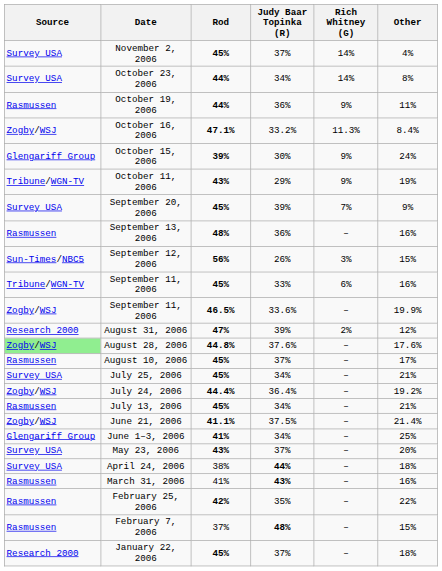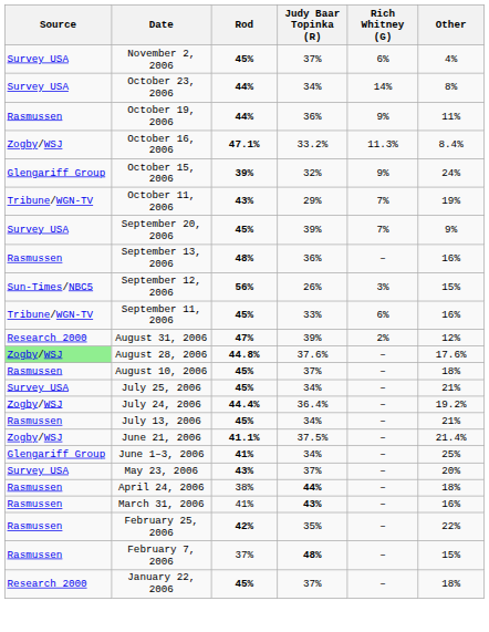 <table class="wikitable" style="text-align:center">
 <tr>
 <th style="width:150px;">Source</th>
 <th style="width:150px;">Date</th>
 <th style="width:100px;">Rod<br></th>
 <th style="width:100px;">Judy Baar<br>Topinka (R)</th>
 <th style="width:100px;">Rich<br>Whitney (G)</th>
 <th style="width:100px;">Other</th>
 </tr>
 <tr>
 <td align=left><a href='#'>Survey USA</a></td>
 <td>November 2, 2006</td>
 <td><strong>45%</strong></td>
 <td>37%</td>
-<td>14%</td>
+<td>6%</td>
 <td>4%</td>
 </tr>
 <tr>
 <td align=left><a href='#'>Survey USA</a></td>
 <td>October 23, 2006</td>
 <td><strong>44%</strong></td>
 <td>34%</td>
 <td>14%</td>
 <td>8%</td>
 </tr>
 <tr>
 <td align=left><a href='#'>Rasmussen</a></td>
 <td>October 19, 2006</td>
 <td><strong>44%</strong></td>
 <td>36%</td>
 <td>9%</td>
 <td>11%</td>
 </tr>
 <tr>
 <td align=left><a href='#'>Zogby</a>/<a href='#'>WSJ</a></td>
 <td>October 16, 2006</td>
 <td><strong>47.1%</strong></td>
 <td>33.2%</td>
 <td>11.3%</td>
 <td>8.4%</td>
 </tr>
 <tr>
 <td align=left><a href='#'>Glengariff Group</a></td>
 <td>October 15, 2006</td>
 <td><strong>39%</strong></td>
-<td>30%</td>
+<td>32%</td>
 <td>9%</td>
 <td>24%</td>
 </tr>
 <tr>
 <td align=left><a href='#'>Tribune</a>/<a href='#'>WGN-TV</a></td>
 <td>October 11, 2006</td>
 <td><strong>43%</strong></td>
 <td>29%</td>
-<td>9%</td>
+<td>7%</td>
 <td>19%</td>
 </tr>
 <tr>
 <td align=left><a href='#'>Survey USA</a></td>
 <td>September 20, 2006</td>
 <td><strong>45%</strong></td>
 <td>39%</td>
 <td>7%</td>
 <td>9%</td>
 </tr>
 <tr>
 <td align=left><a href='#'>Rasmussen</a></td>
 <td>September 13, 2006</td>
 <td><strong>48%</strong></td>
 <td>36%</td>
 <td>–</td>
 <td>16%</td>
 </tr>
 <tr>
 <td align=left><a href='#'>Sun-Times</a>/<a href='#'>NBC5</a></td>
 <td>September 12, 2006</td>
 <td><strong>56%</strong></td>
 <td>26%</td>
 <td>3%</td>
 <td>15%</td>
 </tr>
 <tr>
 <td align=left><a href='#'>Tribune</a>/<a href='#'>WGN-TV</a></td>
 <td>September 11, 2006</td>
 <td><strong>45%</strong></td>
 <td>33%</td>
 <td>6%</td>
 <td>16%</td>
 </tr>
 <tr>
-<td align=left><a href='#'>Zogby</a>/<a href='#'>WSJ</a></td>
-<td>September 11, 2006</td>
-<td><strong>46.5%</strong></td>
-<td>33.6%</td>
-<td>–</td>
-<td>19.9%</td>
-</tr>
-<tr>
 <td align=left><a href='#'>Research 2000</a></td>
 <td>August 31, 2006</td>
 <td><strong>47%</strong></td>
 <td>39%</td>
 <td>2%</td>
 <td>12%</td>
 </tr>
 <tr>
 <td align=left style="background: lightgreen;"><a href='#'>Zogby</a>/<a href='#'>WSJ</a></td>
 <td>August 28, 2006</td>
 <td><strong>44.8%</strong></td>
 <td>37.6%</td>
 <td>–</td>
 <td>17.6%</td>
 </tr>
 <tr>
 <td align=left><a href='#'>Rasmussen</a></td>
 <td>August 10, 2006</td>
 <td><strong>45%</strong></td>
 <td>37%</td>
 <td>–</td>
-<td>17%</td>
+<td>18%</td>
 </tr>
 <tr>
 <td align=left><a href='#'>Survey USA</a></td>
 <td>July 25, 2006</td>
 <td><strong>45%</strong></td>
 <td>34%</td>
 <td>–</td>
 <td>21%</td>
 </tr>
 <tr>
 <td align=left><a href='#'>Zogby</a>/<a href='#'>WSJ</a></td>
 <td>July 24, 2006</td>
 <td><strong>44.4%</strong></td>
 <td>36.4%</td>
 <td>–</td>
 <td>19.2%</td>
 </tr>
 <tr>
 <td align=left><a href='#'>Rasmussen</a></td>
 <td>July 13, 2006</td>
 <td><strong>45%</strong></td>
 <td>34%</td>
 <td>–</td>
 <td>21%</td>
 </tr>
 <tr>
 <td align=left><a href='#'>Zogby</a>/<a href='#'>WSJ</a></td>
 <td>June 21, 2006</td>
 <td><strong>41.1%</strong></td>
 <td>37.5%</td>
 <td>–</td>
 <td>21.4%</td>
 </tr>
 <tr>
 <td align=left><a href='#'>Glengariff Group</a></td>
 <td>June 1–3, 2006</td>
 <td><strong>41%</strong></td>
 <td>34%</td>
 <td>–</td>
 <td>25%</td>
 </tr>
 <tr>
 <td align=left><a href='#'>Survey USA</a></td>
 <td>May 23, 2006</td>
 <td><strong>43%</strong></td>
 <td>37%</td>
 <td>–</td>
 <td>20%</td>
 </tr>
 <tr>
-<td align=left><a href='#'>Survey USA</a></td>
+<td align=left><a href='#'>Rasmussen</a></td>
 <td>April 24, 2006</td>
 <td>38%</td>
 <td><strong>44%</strong></td>
 <td>–</td>
 <td>18%</td>
 </tr>
 <tr>
 <td align=left><a href='#'>Rasmussen</a></td>
 <td>March 31, 2006</td>
 <td>41%</td>
 <td><strong>43%</strong></td>
 <td>–</td>
 <td>16%</td>
 </tr>
 <tr>
 <td align=left><a href='#'>Rasmussen</a></td>
 <td>February 25, 2006</td>
 <td><strong>42%</strong></td>
 <td>35%</td>
 <td>–</td>
 <td>22%</td>
 </tr>
 <tr>
 <td align=left><a href='#'>Rasmussen</a></td>
 <td>February 7, 2006</td>
 <td>37%</td>
 <td><strong>48%</strong></td>
 <td>–</td>
 <td>15%</td>
 </tr>
 <tr>
 <td align=left><a href='#'>Research 2000</a></td>
 <td>January 22, 2006</td>
 <td><strong>45%</strong></td>
 <td>37%</td>
 <td>–</td>
 <td>18%</td>
 </tr>
 </table>
